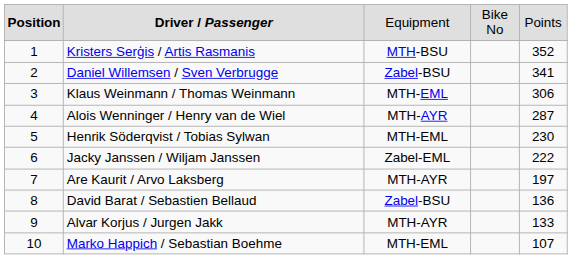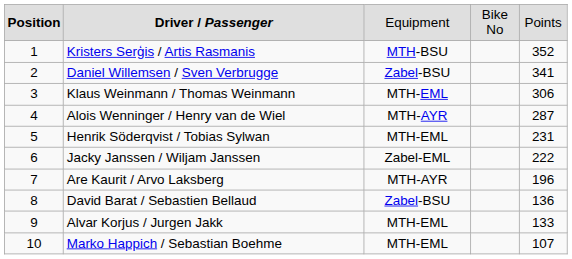 <table class="wikitable">
 <tr align="center" style="background:#dfdfdf;">
 <td width="50"><strong>Position</strong></td>
 <td width="350"><strong>Driver / <em>Passenger<strong><em></td>
 <td width="120"></strong>Equipment<strong></td>
 <td width="50"></strong>Bike  No<strong></td>
 <td width="50"></strong>Points<strong></td>
 </tr>
 <tr align="center">
 <td></strong>1<strong></td>
 <td align="left"> <a href='#'>Kristers Serģis</a> / </em><a href='#'>Artis Rasmanis</a><em></td>
 <td><a href='#'>MTH</a>-BSU</td>
 <td></td>
 <td></strong>352<strong></td>
 </tr>
 <tr align="center">
 <td></strong>2<strong></td>
 <td align="left"> <a href='#'>Daniel Willemsen</a> /  </em><a href='#'>Sven Verbrugge</a><em></td>
 <td><a href='#'>Zabel</a>-BSU</td>
 <td></td>
 <td></strong>341<strong></td>
 </tr>
 <tr align="center">
 <td></strong>3<strong></td>
 <td align="left"> Klaus Weinmann / </em>Thomas Weinmann<em></td>
 <td>MTH-<a href='#'>EML</a></td>
 <td></td>
 <td></strong>306<strong></td>
 </tr>
 <tr align="center">
 <td></strong>4<strong></td>
 <td align="left"> Alois Wenninger /  </em>Henry van de Wiel<em></td>
 <td>MTH-<a href='#'>AYR</a></td>
 <td></td>
 <td></strong>287<strong></td>
 </tr>
 <tr align="center">
 <td></strong>5<strong></td>
 <td align="left"> Henrik Söderqvist / </em>Tobias Sylwan<em></td>
 <td>MTH-EML</td>
 <td></td>
-<td></strong>230<strong></td>
+<td></strong>231<strong></td>
 </tr>
 <tr align="center">
 <td></strong>6<strong></td>
 <td align="left"> Jacky Janssen / </em>Wiljam Janssen<em></td>
 <td>Zabel-EML</td>
 <td></td>
 <td></strong>222<strong></td>
 </tr>
 <tr align="center">
 <td></strong>7<strong></td>
 <td align="left"> Are Kaurit / </em>Arvo Laksberg<em></td>
 <td>MTH-AYR</td>
 <td></td>
-<td></strong>197<strong></td>
+<td></strong>196<strong></td>
 </tr>
 <tr align="center">
 <td></strong>8<strong></td>
 <td align="left"> David Barat / </em>Sebastien Bellaud<em></td>
 <td><a href='#'>Zabel</a>-BSU</td>
 <td></td>
 <td></strong>136<strong></td>
 </tr>
 <tr align="center">
 <td></strong>9<strong></td>
 <td align="left"> Alvar Korjus / </em>Jurgen Jakk<em></td>
-<td>MTH-AYR</td>
+<td>MTH-EML</td>
 <td></td>
 <td></strong>133<strong></td>
 </tr>
 <tr align="center">
 <td></strong>10<strong></td>
 <td align="left"> <a href='#'>Marko Happich</a> / </em>Sebastian Boehme<em></td>
 <td>MTH-EML</td>
 <td></td>
 <td></strong>107<strong></td>
 </tr>
 </table>
